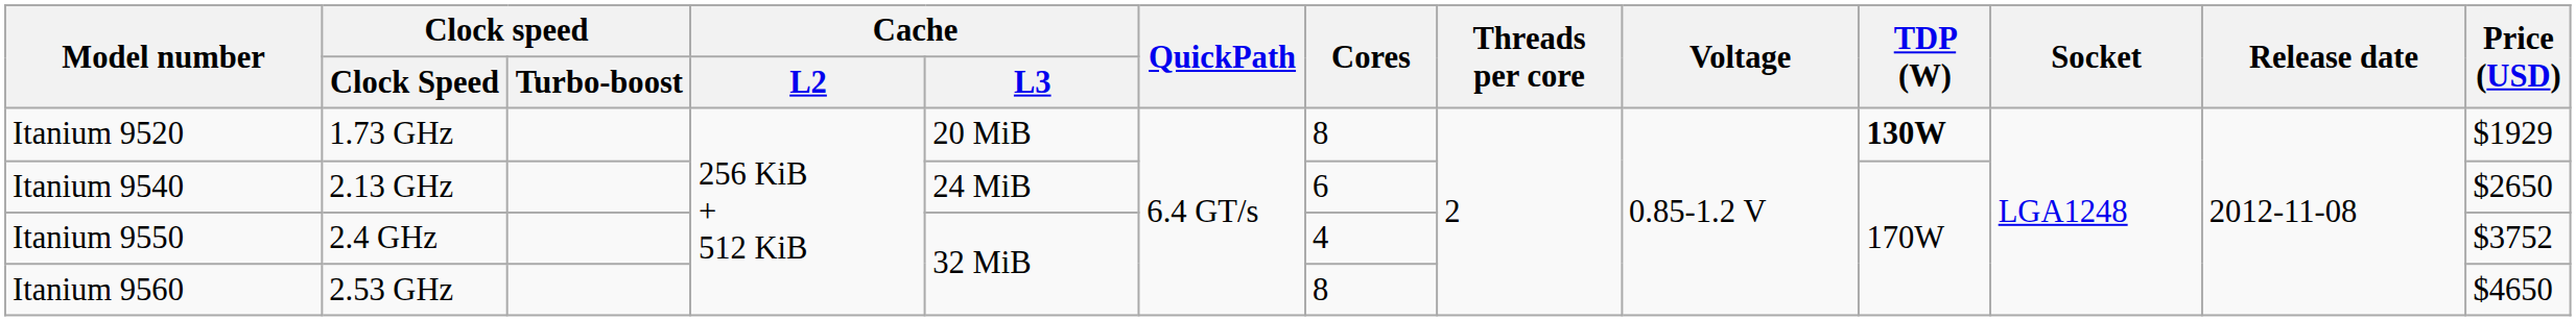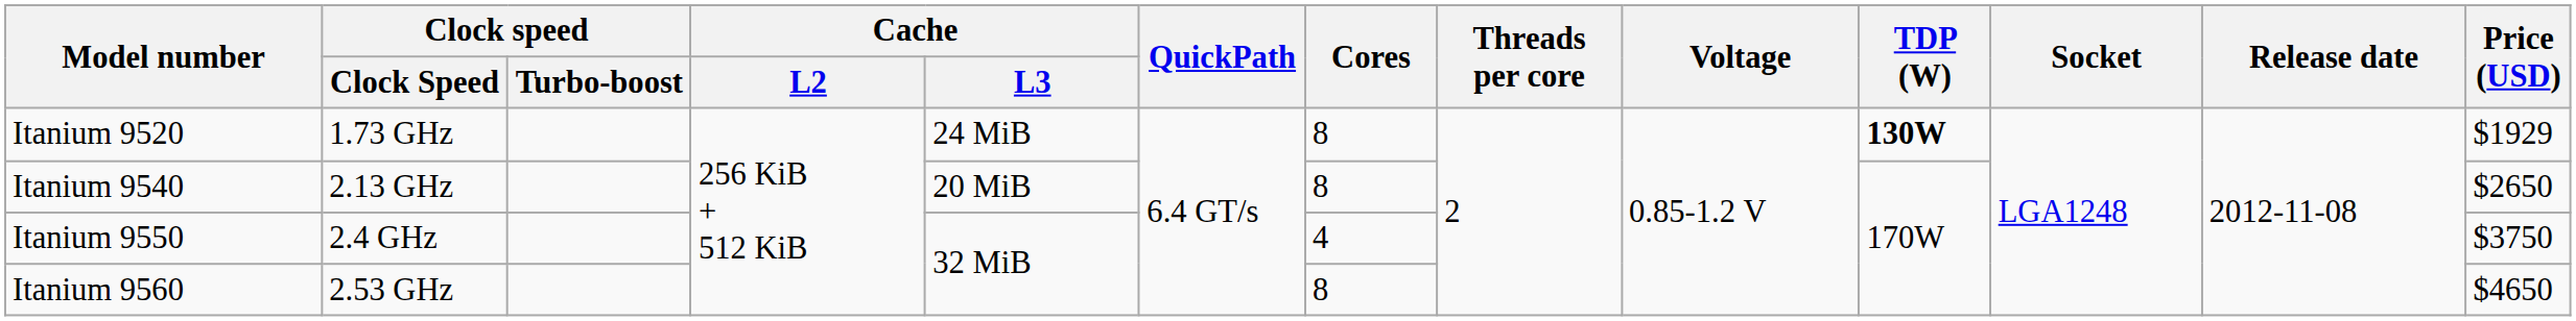 <table class="wikitable" style="font-size:97%;">
 <tr>
 <th width="12%" rowspan=2>Model number</th>
 <th width="14%" colspan=2>Clock speed</th>
 <th width="17%" colspan=2>Cache</th>
 <th width="5%"  rowspan=2><a href='#'>QuickPath</a></th>
 <th width="5%"  rowspan=2>Cores</th>
 <th width="7%"  rowspan=2>Threads<br>per core</th>
 <th width="9%" rowspan=2>Voltage</th>
 <th width="5%"  rowspan=2><a href='#'>TDP</a> (W)</th>
 <th width="8%"  rowspan=2>Socket</th>
 <th width="10%" rowspan=2>Release date</th>
 <th width="4%"  rowspan=2>Price (<a href='#'>USD</a>)</th>
 </tr>
 <tr>
 <th>Clock Speed</th>
 <th Clock Speed>Turbo-boost</th>
 <th><a href='#'>L2</a></th>
 <th><a href='#'>L3</a></th>
 </tr>
 <tr>
 <td>Itanium 9520</td>
 <td>1.73 GHz</td>
 <td></td>
 <td rowspan=4>256 KiB <br>+<br>512 KiB </td>
-<td>20 MiB</td>
+<td>24 MiB</td>
 <td rowspan="4">6.4 GT/s</td>
 <td>8</td>
 <td rowspan=4>2</td>
 <td rowspan=4>0.85-1.2 V</td>
 <td><strong>130W</strong></td>
 <td rowspan="4"><a href='#'>LGA1248</a></td>
 <td rowspan="4">2012-11-08</td>
 <td>$1929</td>
 </tr>
 <tr>
 <td>Itanium 9540</td>
 <td>2.13 GHz</td>
 <td></td>
-<td>24 MiB</td>
-<td>6</td>
+<td>20 MiB</td>
+<td>8</td>
 <td rowspan=3>170W</td>
 <td>$2650</td>
 </tr>
 <tr>
 <td>Itanium 9550</td>
 <td>2.4 GHz</td>
 <td></td>
 <td rowspan=2>32 MiB</td>
 <td>4</td>
-<td>$3752</td>
+<td>$3750</td>
 </tr>
 <tr>
 <td>Itanium 9560</td>
 <td>2.53 GHz</td>
 <td></td>
 <td>8</td>
 <td>$4650</td>
 </tr>
 </table>
